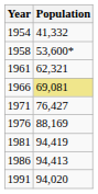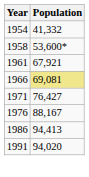 <table class="wikitable">
 <tr>
 <th>Year</th>
 <th>Population</th>
 </tr>
 <tr>
 <td>1954</td>
 <td>41,332</td>
 </tr>
 <tr>
 <td>1958</td>
 <td>53,600*</td>
 </tr>
 <tr>
 <td>1961</td>
-<td>62,321</td>
+<td>67,921</td>
 </tr>
 <tr>
 <td>1966</td>
 <td style="background: khaki;">69,081</td>
 </tr>
 <tr>
 <td>1971</td>
 <td>76,427</td>
 </tr>
 <tr>
 <td>1976</td>
-<td>88,169</td>
-</tr>
-<tr>
-<td>1981</td>
-<td>94,419</td>
+<td>88,167</td>
 </tr>
 <tr>
 <td>1986</td>
 <td>94,413</td>
 </tr>
 <tr>
 <td>1991</td>
 <td>94,020</td>
 </tr>
 </table>
